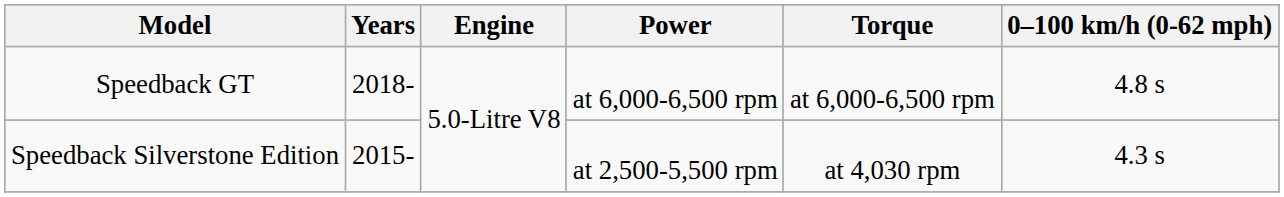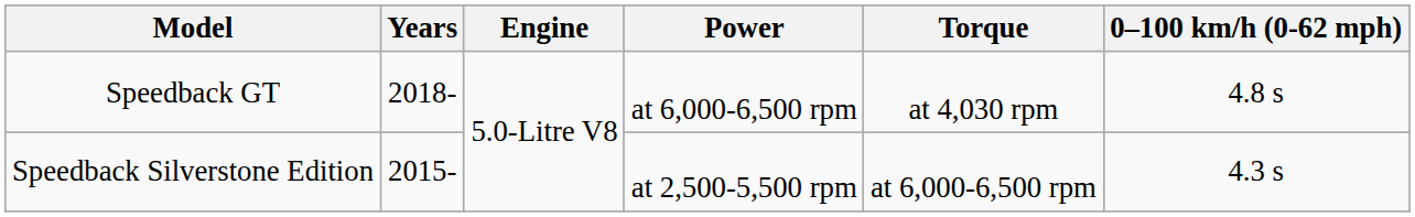 <table class="wikitable sortable" style="text-align: center;">
 <tr>
 <th>Model</th>
 <th>Years</th>
 <th>Engine</th>
 <th>Power</th>
 <th>Torque</th>
 <th>0–100 km/h (0-62 mph)</th>
 </tr>
 <tr>
 <td>Speedback GT</td>
 <td>2018-</td>
 <td rowspan="2">5.0-Litre V8</td>
 <td> <br> at 6,000-6,500 rpm</td>
-<td> <br> at 6,000-6,500 rpm</td>
+<td> <br> at 4,030 rpm</td>
 <td>4.8 s</td>
 </tr>
 <tr>
 <td>Speedback Silverstone Edition</td>
 <td>2015-</td>
 <td> <br> at 2,500-5,500 rpm</td>
-<td> <br> at 4,030 rpm</td>
+<td> <br> at 6,000-6,500 rpm</td>
 <td>4.3 s</td>
 </tr>
 </table>
